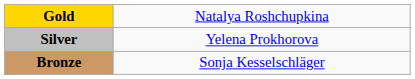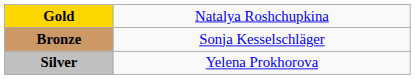 <table class="wikitable" style="text-align:center; " width="35%">
 <tr>
 <td bgcolor="gold"><strong>Gold</strong></td>
 <td><a href='#'>Natalya Roshchupkina</a><br>  <small><em></em></small></td>
 </tr>
 <tr>
+<td bgcolor="CC9966"><strong>Bronze</strong></td>
+<td><a href='#'>Sonja Kesselschläger</a><br>  <small><em></em></small></td>
+</tr>
+<tr>
 <td bgcolor="silver"><strong>Silver</strong></td>
 <td><a href='#'>Yelena Prokhorova</a><br>  <small><em></em></small></td>
 </tr>
-<tr>
-<td bgcolor="CC9966"><strong>Bronze</strong></td>
-<td><a href='#'>Sonja Kesselschläger</a><br>  <small><em></em></small></td>
-</tr>
 </table>
